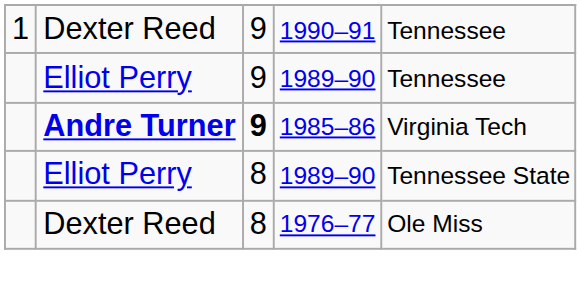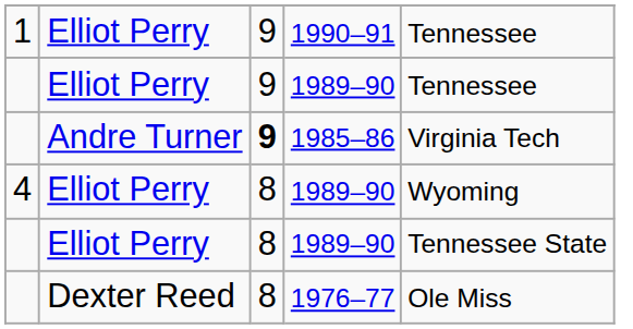 <table class="wikitable">
 <tr>
 </tr>
 <tr>
 <td>1</td>
-<td>Dexter Reed</td>
+<td><a href='#'>Elliot Perry</a></td>
 <td>9</td>
 <td style="font-size:80%;"><a href='#'>1990–91</a></td>
 <td style="font-size:80%;">Tennessee</td>
 </tr>
 <tr>
 <td></td>
 <td><a href='#'>Elliot Perry</a></td>
 <td>9</td>
 <td style="font-size:80%;"><a href='#'>1989–90</a></td>
 <td style="font-size:80%;">Tennessee</td>
 </tr>
 <tr>
 <td></td>
-<td><strong><a href='#'>Andre Turner</a></strong></td>
+<td><a href='#'>Andre Turner</a></td>
 <td><strong>9</strong></td>
 <td style="font-size:80%;"><a href='#'>1985–86</a></td>
 <td style="font-size:80%;">Virginia Tech</td>
+</tr>
+<tr>
+<td>4</td>
+<td><a href='#'>Elliot Perry</a></td>
+<td>8</td>
+<td style="font-size:80%;"><a href='#'>1989–90</a></td>
+<td style="font-size:80%;">Wyoming</td>
 </tr>
 <tr>
 <td></td>
 <td><a href='#'>Elliot Perry</a></td>
 <td>8</td>
 <td style="font-size:80%;"><a href='#'>1989–90</a></td>
 <td style="font-size:80%;">Tennessee State</td>
 </tr>
 <tr>
 <td></td>
 <td>Dexter Reed</td>
 <td>8</td>
 <td style="font-size:80%;"><a href='#'>1976–77</a></td>
 <td style="font-size:80%;">Ole Miss</td>
 </tr>
 </table>
